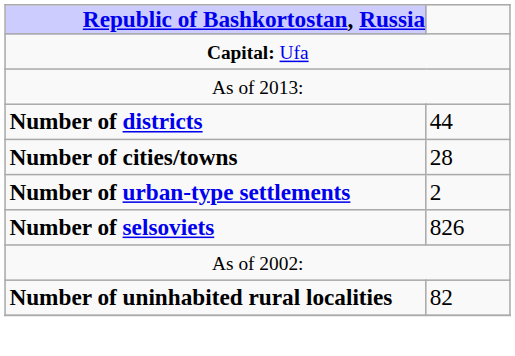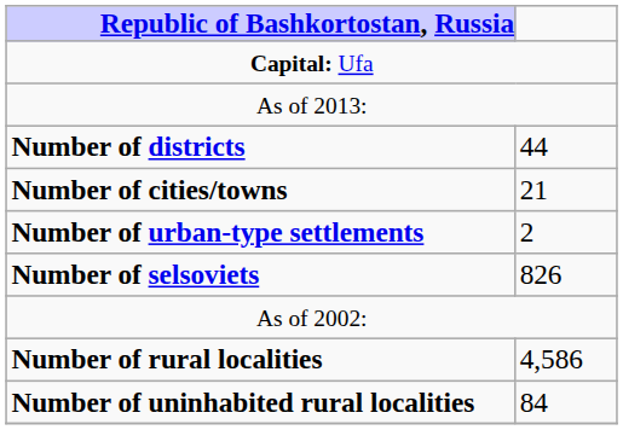 <table border=1 align="right" cellpadding=2 cellspacing=0 style="margin: 0 0 1em 1em; background: #f9f9f9; border: 1px #aaa solid; border-collapse: collapse; font-size: 95%;">
 <tr>
 <th bgcolor="#ccccff" style="padding:0 0 0 50px;"><a href='#'>Republic of Bashkortostan</a>, <a href='#'>Russia</a></th>
 <td width="50px"></td>
 </tr>
 <tr>
 <td colspan=2 align="center"><small><strong>Capital:</strong> <a href='#'>Ufa</a></small></td>
 </tr>
 <tr>
 <td colspan=2 align="center"><small>As of 2013:</small></td>
 </tr>
 <tr>
 <td><strong>Number of <a href='#'>districts</a></strong></td>
 <td>44</td>
 </tr>
 <tr>
 <td><strong>Number of cities/towns</strong></td>
-<td>28</td>
+<td>21</td>
 </tr>
 <tr>
 <td><strong>Number of <a href='#'>urban-type settlements</a></strong></td>
 <td>2</td>
 </tr>
 <tr>
 <td><strong>Number of <a href='#'>selsoviets</a></strong></td>
 <td>826</td>
 </tr>
 <tr>
 <td colspan=2 align="center"><small>As of 2002:</small></td>
 </tr>
 <tr>
+<td><strong>Number of rural localities</strong><br></td>
+<td>4,586</td>
+</tr>
+<tr>
 <td><strong>Number of uninhabited rural localities</strong><br></td>
-<td>82</td>
+<td>84</td>
 </tr>
 <tr>
 </tr>
 </table>
